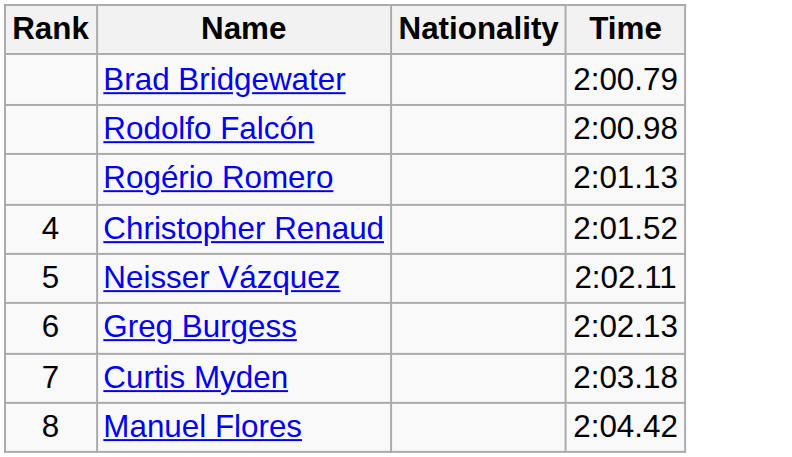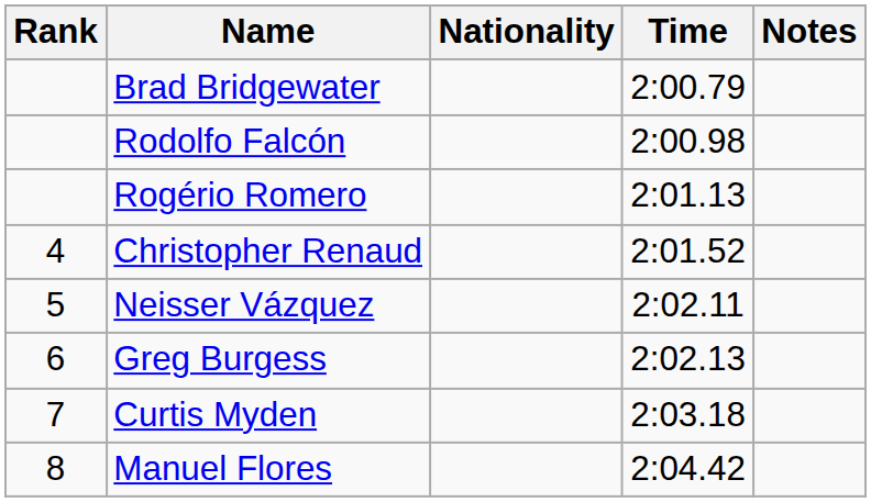 <table class="wikitable sortable" style="text-align:center">
 <tr>
 <th>Rank</th>
 <th>Name</th>
 <th>Nationality</th>
 <th>Time</th>
+<th>Notes</th>
 </tr>
 <tr>
 <td></td>
 <td align=left><a href='#'>Brad Bridgewater</a></td>
 <td align=left></td>
 <td>2:00.79</td>
+<td></td>
 </tr>
 <tr>
 <td></td>
 <td align=left><a href='#'>Rodolfo Falcón</a></td>
 <td align=left></td>
 <td>2:00.98</td>
+<td></td>
 </tr>
 <tr>
 <td></td>
 <td align=left><a href='#'>Rogério Romero</a></td>
 <td align=left></td>
 <td>2:01.13</td>
+<td></td>
 </tr>
 <tr>
 <td>4</td>
 <td align=left><a href='#'>Christopher Renaud</a></td>
 <td align=left></td>
 <td>2:01.52</td>
+<td></td>
 </tr>
 <tr>
 <td>5</td>
 <td align=left><a href='#'>Neisser Vázquez</a></td>
 <td align=left></td>
 <td>2:02.11</td>
+<td></td>
 </tr>
 <tr>
 <td>6</td>
 <td align=left><a href='#'>Greg Burgess</a></td>
 <td align=left></td>
 <td>2:02.13</td>
+<td></td>
 </tr>
 <tr>
 <td>7</td>
 <td align=left><a href='#'>Curtis Myden</a></td>
 <td align=left></td>
 <td>2:03.18</td>
+<td></td>
 </tr>
 <tr>
 <td>8</td>
 <td align=left><a href='#'>Manuel Flores</a></td>
 <td align=left></td>
 <td>2:04.42</td>
+<td></td>
 </tr>
 </table>
